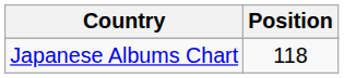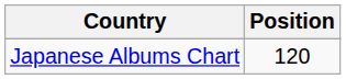 <table class="wikitable">
 <tr>
 <th>Country</th>
 <th>Position</th>
 </tr>
 <tr>
 </tr>
 <tr>
 <td><a href='#'>Japanese Albums Chart</a></td>
-<td align="center">118</td>
+<td align="center">120</td>
 </tr>
 </table>
